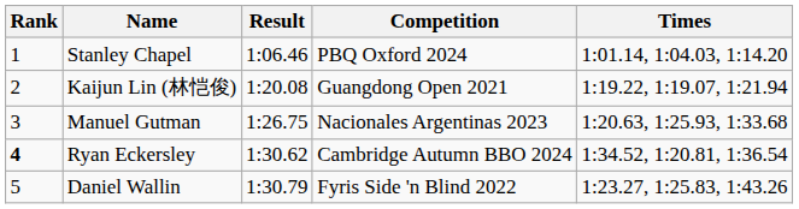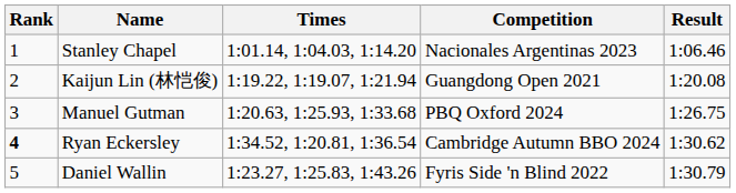 <table class="wikitable">
 <tr>
 <th>Rank</th>
 <th>Name</th>
+<th>Times</th>
+<th>Competition</th>
 <th>Result</th>
-<th>Competition</th>
-<th>Times</th>
 </tr>
 <tr>
 <td>1</td>
 <td> Stanley Chapel</td>
+<td>1:01.14, 1:04.03, 1:14.20</td>
+<td> Nacionales Argentinas 2023</td>
 <td>1:06.46</td>
-<td> PBQ Oxford 2024</td>
-<td>1:01.14, 1:04.03, 1:14.20</td>
 </tr>
 <tr>
 <td>2</td>
 <td> Kaijun Lin (林恺俊)</td>
+<td>1:19.22, 1:19.07, 1:21.94</td>
+<td> Guangdong Open 2021</td>
 <td>1:20.08</td>
-<td> Guangdong Open 2021</td>
-<td>1:19.22, 1:19.07, 1:21.94</td>
 </tr>
 <tr>
 <td>3</td>
 <td> Manuel Gutman</td>
+<td>1:20.63, 1:25.93, 1:33.68</td>
+<td> PBQ Oxford 2024</td>
 <td>1:26.75</td>
-<td> Nacionales Argentinas 2023</td>
-<td>1:20.63, 1:25.93, 1:33.68</td>
 </tr>
 <tr>
 <td><strong>4</strong></td>
 <td> Ryan Eckersley</td>
+<td>1:34.52, 1:20.81, 1:36.54</td>
+<td> Cambridge Autumn BBO 2024</td>
 <td>1:30.62</td>
-<td> Cambridge Autumn BBO 2024</td>
-<td>1:34.52, 1:20.81, 1:36.54</td>
 </tr>
 <tr>
 <td>5</td>
 <td> Daniel Wallin</td>
+<td>1:23.27, 1:25.83, 1:43.26</td>
+<td> Fyris Side 'n Blind 2022</td>
 <td>1:30.79</td>
-<td> Fyris Side 'n Blind 2022</td>
-<td>1:23.27, 1:25.83, 1:43.26</td>
 </tr>
 </table>
